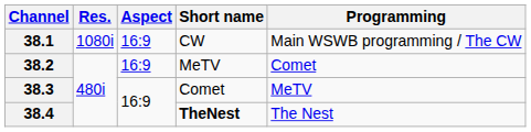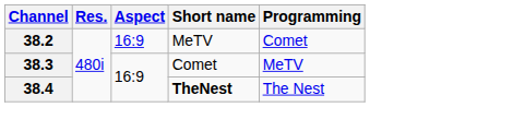 <table class="wikitable">
 <tr>
 <th scope = "col"><a href='#'>Channel</a></th>
 <th scope = "col"><a href='#'>Res.</a></th>
 <th scope = "col"><a href='#'>Aspect</a></th>
 <th scope = "col">Short name</th>
 <th scope = "col">Programming</th>
-</tr>
-<tr>
-<th scope = "row">38.1</th>
-<td><a href='#'>1080i</a></td>
-<td><a href='#'>16:9</a></td>
-<td>CW</td>
-<td>Main WSWB programming / <a href='#'>The CW</a></td>
 </tr>
 <tr>
 <th scope = "row">38.2</th>
 <td rowspan=3><a href='#'>480i</a></td>
 <td><a href='#'>16:9</a></td>
 <td>MeTV</td>
 <td><a href='#'>Comet</a></td>
 </tr>
 <tr>
 <th scope = "row">38.3</th>
 <td rowspan=2>16:9</td>
 <td>Comet</td>
 <td><a href='#'>MeTV</a></td>
 </tr>
 <tr>
 <th scope = "row">38.4</th>
 <td><strong>TheNest</strong></td>
 <td><a href='#'>The Nest</a></td>
 </tr>
 </table>
